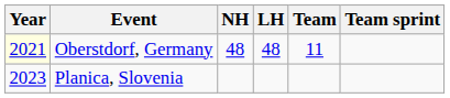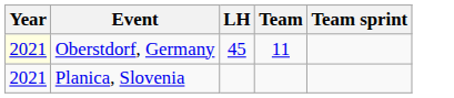 <table class="wikitable sortable" style="text-align:center;">
 <tr>
 <th>Year</th>
 <th>Event</th>
-<th>NH</th>
 <th>LH</th>
 <th>Team</th>
 <th>Team sprint</th>
 </tr>
 <tr>
 <td style="background: lightyellow;"><a href='#'>2021</a></td>
 <td style="text-align:left;"> <a href='#'>Oberstdorf</a>, <a href='#'>Germany</a></td>
-<td><a href='#'>48</a></td>
-<td><a href='#'>48</a></td>
+<td><a href='#'>45</a></td>
 <td><a href='#'>11</a></td>
 <td></td>
 </tr>
 <tr>
-<td><a href='#'>2023</a></td>
+<td><a href='#'>2021</a></td>
 <td style="text-align:left;"> <a href='#'>Planica</a>, <a href='#'>Slovenia</a></td>
-<td></td>
 <td></td>
 <td></td>
 <td></td>
 </tr>
 </table>
